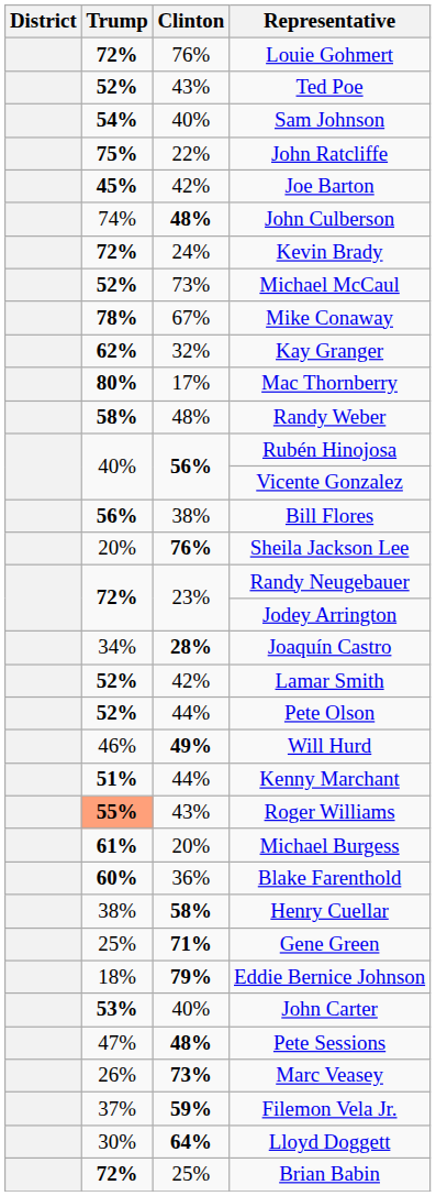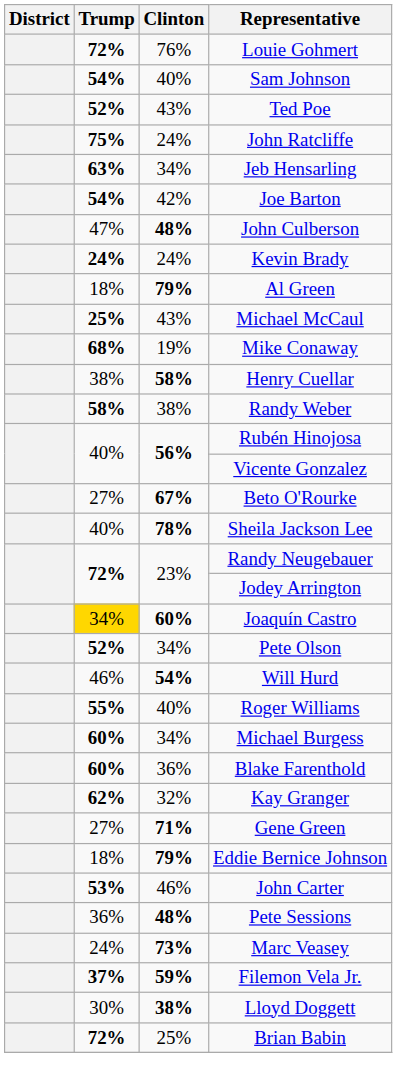 <table class="wikitable sortable">
 <tr>
 <th>District</th>
 <th>Trump</th>
 <th>Clinton</th>
 <th>Representative</th>
 </tr>
 <tr align=center>
 <th></th>
 <td><strong>72%</strong></td>
 <td>76%</td>
 <td><a href='#'>Louie Gohmert</a></td>
 </tr>
 <tr align=center>
 <th></th>
+<td><strong>54%</strong></td>
+<td>40%</td>
+<td><a href='#'>Sam Johnson</a></td>
+</tr>
+<tr align=center>
+<th></th>
 <td><strong>52%</strong></td>
 <td>43%</td>
 <td><a href='#'>Ted Poe</a></td>
 </tr>
 <tr align=center>
 <th></th>
-<td><strong>54%</strong></td>
-<td>40%</td>
-<td><a href='#'>Sam Johnson</a></td>
-</tr>
-<tr align=center>
-<th></th>
 <td><strong>75%</strong></td>
-<td>22%</td>
+<td>24%</td>
 <td><a href='#'>John Ratcliffe</a></td>
 </tr>
 <tr align=center>
 <th></th>
-<td><strong>45%</strong></td>
+<td><strong>63%</strong></td>
+<td>34%</td>
+<td><a href='#'>Jeb Hensarling</a></td>
+</tr>
+<tr align=center>
+<th></th>
+<td><strong>54%</strong></td>
 <td>42%</td>
 <td><a href='#'>Joe Barton</a></td>
 </tr>
 <tr align=center>
 <th></th>
-<td>74%</td>
+<td>47%</td>
 <td><strong>48%</strong></td>
 <td><a href='#'>John Culberson</a></td>
 </tr>
 <tr align=center>
 <th></th>
-<td><strong>72%</strong></td>
+<td><strong>24%</strong></td>
 <td>24%</td>
 <td><a href='#'>Kevin Brady</a></td>
 </tr>
 <tr align=center>
 <th></th>
-<td><strong>52%</strong></td>
-<td>73%</td>
+<td>18%</td>
+<td><strong>79%</strong></td>
+<td><a href='#'>Al Green</a></td>
+</tr>
+<tr align=center>
+<th></th>
+<td><strong>25%</strong></td>
+<td>43%</td>
 <td><a href='#'>Michael McCaul</a></td>
 </tr>
 <tr align=center>
 <th></th>
-<td><strong>78%</strong></td>
-<td>67%</td>
+<td><strong>68%</strong></td>
+<td>19%</td>
 <td><a href='#'>Mike Conaway</a></td>
 </tr>
 <tr align=center>
 <th></th>
-<td><strong>62%</strong></td>
-<td>32%</td>
-<td><a href='#'>Kay Granger</a></td>
-</tr>
-<tr align=center>
-<th></th>
-<td><strong>80%</strong></td>
-<td>17%</td>
-<td><a href='#'>Mac Thornberry</a></td>
+<td>38%</td>
+<td><strong>58%</strong></td>
+<td><a href='#'>Henry Cuellar</a></td>
 </tr>
 <tr align=center>
 <th></th>
 <td><strong>58%</strong></td>
-<td>48%</td>
+<td>38%</td>
 <td><a href='#'>Randy Weber</a></td>
 </tr>
 <tr align=center>
 <th rowspan=2 ></th>
 <td rowspan=2>40%</td>
 <td rowspan=2><strong>56%</strong></td>
 <td><a href='#'>Rubén Hinojosa</a></td>
 </tr>
 <tr align=center>
 <td><a href='#'>Vicente Gonzalez</a></td>
 </tr>
 <tr align=center>
 <th></th>
-<td><strong>56%</strong></td>
-<td>38%</td>
-<td><a href='#'>Bill Flores</a></td>
+<td>27%</td>
+<td><strong>67%</strong></td>
+<td><a href='#'>Beto O'Rourke</a></td>
 </tr>
 <tr align=center>
 <th></th>
-<td>20%</td>
-<td><strong>76%</strong></td>
+<td>40%</td>
+<td><strong>78%</strong></td>
 <td><a href='#'>Sheila Jackson Lee</a></td>
 </tr>
 <tr align=center>
 <th rowspan=2 ></th>
 <td rowspan=2><strong>72%</strong></td>
 <td rowspan=2>23%</td>
 <td><a href='#'>Randy Neugebauer</a></td>
 </tr>
 <tr align=center>
 <td><a href='#'>Jodey Arrington</a></td>
 </tr>
 <tr align=center>
 <th></th>
-<td>34%</td>
-<td><strong>28%</strong></td>
+<td style="background: gold;">34%</td>
+<td><strong>60%</strong></td>
 <td><a href='#'>Joaquín Castro</a></td>
 </tr>
 <tr align=center>
 <th></th>
 <td><strong>52%</strong></td>
-<td>42%</td>
-<td><a href='#'>Lamar Smith</a></td>
-</tr>
-<tr align=center>
-<th></th>
-<td><strong>52%</strong></td>
-<td>44%</td>
+<td>34%</td>
 <td><a href='#'>Pete Olson</a></td>
 </tr>
 <tr align=center>
 <th></th>
 <td>46%</td>
-<td><strong>49%</strong></td>
+<td><strong>54%</strong></td>
 <td><a href='#'>Will Hurd</a></td>
 </tr>
 <tr align=center>
 <th></th>
-<td><strong>51%</strong></td>
-<td>44%</td>
-<td><a href='#'>Kenny Marchant</a></td>
-</tr>
-<tr align=center>
-<th></th>
-<td style="background: lightsalmon;"><strong>55%</strong></td>
-<td>43%</td>
+<td><strong>55%</strong></td>
+<td>40%</td>
 <td><a href='#'>Roger Williams</a></td>
 </tr>
 <tr align=center>
 <th></th>
-<td><strong>61%</strong></td>
-<td>20%</td>
+<td><strong>60%</strong></td>
+<td>34%</td>
 <td><a href='#'>Michael Burgess</a></td>
 </tr>
 <tr align=center>
 <th></th>
 <td><strong>60%</strong></td>
 <td>36%</td>
 <td><a href='#'>Blake Farenthold</a></td>
 </tr>
 <tr align=center>
 <th></th>
-<td>38%</td>
-<td><strong>58%</strong></td>
-<td><a href='#'>Henry Cuellar</a></td>
+<td><strong>62%</strong></td>
+<td>32%</td>
+<td><a href='#'>Kay Granger</a></td>
 </tr>
 <tr align=center>
 <th></th>
-<td>25%</td>
+<td>27%</td>
 <td><strong>71%</strong></td>
 <td><a href='#'>Gene Green</a></td>
 </tr>
 <tr align=center>
 <th></th>
 <td>18%</td>
 <td><strong>79%</strong></td>
 <td><a href='#'>Eddie Bernice Johnson</a></td>
 </tr>
 <tr align=center>
 <th></th>
 <td><strong>53%</strong></td>
-<td>40%</td>
+<td>46%</td>
 <td><a href='#'>John Carter</a></td>
 </tr>
 <tr align=center>
 <th></th>
-<td>47%</td>
+<td>36%</td>
 <td><strong>48%</strong></td>
 <td><a href='#'>Pete Sessions</a></td>
 </tr>
 <tr align=center>
 <th></th>
-<td>26%</td>
+<td>24%</td>
 <td><strong>73%</strong></td>
 <td><a href='#'>Marc Veasey</a></td>
 </tr>
 <tr align=center>
 <th></th>
-<td>37%</td>
+<td><strong>37%</strong></td>
 <td><strong>59%</strong></td>
 <td><a href='#'>Filemon Vela Jr.</a></td>
 </tr>
 <tr align=center>
 <th></th>
 <td>30%</td>
-<td><strong>64%</strong></td>
+<td><strong>38%</strong></td>
 <td><a href='#'>Lloyd Doggett</a></td>
 </tr>
 <tr align=center>
 <th></th>
 <td><strong>72%</strong></td>
 <td>25%</td>
 <td><a href='#'>Brian Babin</a></td>
 </tr>
 <tr align=center>
 </tr>
 </table>
